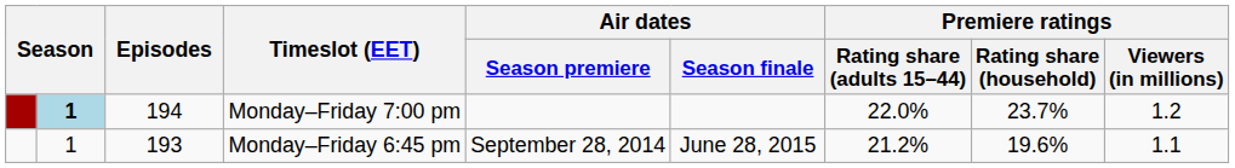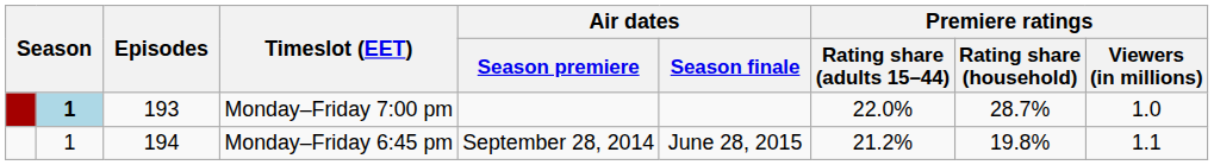 <table class="wikitable" style="text-align: center;">
 <tr>
 <th style="padding: 0 8px;" colspan="2" rowspan="2">Season</th>
 <th style="padding: 0 8px;" rowspan="2">Episodes</th>
 <th rowspan="2">Timeslot (<a href='#'>EET</a>)</th>
 <th colspan="2">Air dates</th>
 <th colspan="3">Premiere ratings</th>
 </tr>
 <tr style="font-size:95%;">
 <th><a href='#'>Season premiere</a></th>
 <th style="padding: 0 8px;"><a href='#'>Season finale</a></th>
 <th>Rating share<br>(adults 15–44)</th>
 <th>Rating share<br>(household)</th>
 <th>Viewers<br>(in millions)</th>
 </tr>
 <tr>
 <td style="background: #A40000;"></td>
 <td style="background: lightblue;"><strong>1</strong></td>
-<td>194</td>
+<td>193</td>
 <td>Monday–Friday 7:00 pm</td>
 <td style="padding: 0 8px;"></td>
 <td></td>
 <td>22.0%</td>
-<td>23.7%</td>
-<td>1.2</td>
+<td>28.7%</td>
+<td>1.0</td>
 </tr>
 <tr>
 <td></td>
 <td>1</td>
-<td>193</td>
+<td>194</td>
 <td>Monday–Friday 6:45 pm</td>
 <td>September 28, 2014</td>
 <td>June 28, 2015</td>
 <td>21.2%</td>
-<td>19.6%</td>
+<td>19.8%</td>
 <td>1.1</td>
 </tr>
 </table>
